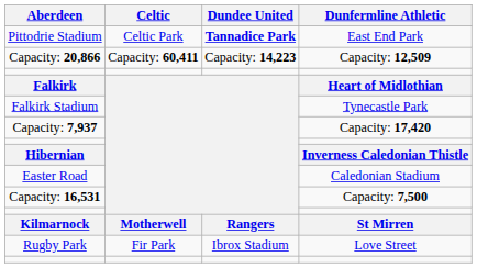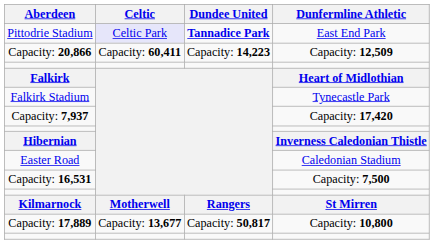 <table class="wikitable" style="text-align:center">
 <tr>
 <th><a href='#'>Aberdeen</a></th>
 <th><a href='#'>Celtic</a></th>
 <th><a href='#'>Dundee United</a></th>
 <th><a href='#'>Dunfermline Athletic</a></th>
 </tr>
 <tr>
 <td><a href='#'>Pittodrie Stadium</a></td>
-<td><a href='#'>Celtic Park</a></td>
+<td style="background: lavender;"><a href='#'>Celtic Park</a></td>
 <td><strong><a href='#'>Tannadice Park</a></strong></td>
 <td><a href='#'>East End Park</a></td>
 </tr>
 <tr>
 <td>Capacity: <strong>20,866</strong></td>
 <td>Capacity: <strong>60,411</strong></td>
 <td>Capacity: <strong>14,223</strong></td>
 <td>Capacity: <strong>12,509</strong></td>
 </tr>
 <tr>
 <td></td>
 <td></td>
 <td></td>
 <td></td>
 </tr>
 <tr>
 <th><a href='#'>Falkirk</a></th>
 <th rowspan="8" colspan="2"></th>
 <th><a href='#'>Heart of Midlothian</a></th>
 </tr>
 <tr>
 <td><a href='#'>Falkirk Stadium</a></td>
 <td><a href='#'>Tynecastle Park</a></td>
 </tr>
 <tr>
 <td>Capacity: <strong>7,937</strong></td>
 <td>Capacity: <strong>17,420</strong></td>
 </tr>
 <tr>
 <td></td>
 <td></td>
 </tr>
 <tr>
 <th><a href='#'>Hibernian</a></th>
 <th><a href='#'>Inverness Caledonian Thistle</a></th>
 </tr>
 <tr>
 <td><a href='#'>Easter Road</a></td>
 <td><a href='#'>Caledonian Stadium</a></td>
 </tr>
 <tr>
 <td>Capacity: <strong>16,531</strong></td>
 <td>Capacity: <strong>7,500</strong></td>
 </tr>
 <tr>
 <td></td>
 <td></td>
 </tr>
 <tr>
 <th><a href='#'>Kilmarnock</a></th>
 <th><a href='#'>Motherwell</a></th>
 <th><a href='#'>Rangers</a></th>
 <th><a href='#'>St Mirren</a></th>
 </tr>
 <tr>
-<td><a href='#'>Rugby Park</a></td>
-<td><a href='#'>Fir Park</a></td>
-<td><a href='#'>Ibrox Stadium</a></td>
-<td><a href='#'>Love Street</a></td>
+<td>Capacity: <strong>17,889</strong></td>
+<td>Capacity: <strong>13,677</strong></td>
+<td>Capacity: <strong>50,817</strong></td>
+<td>Capacity: <strong>10,800</strong></td>
 </tr>
 <tr>
 <td></td>
 <td></td>
 <td></td>
 <td></td>
 </tr>
 </table>
